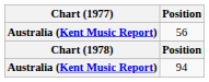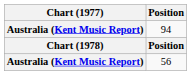 <table class="wikitable sortable plainrowheaders" style="text-align:center">
 <tr>
 <th>Chart (1977)</th>
 <th>Position</th>
 </tr>
 <tr>
 <th scope="row">Australia (<a href='#'>Kent Music Report</a>)</th>
-<td>56</td>
+<td>94</td>
 </tr>
 <tr>
 <th>Chart (1978)</th>
 <th>Position</th>
 </tr>
 <tr>
 <th scope="row">Australia (<a href='#'>Kent Music Report</a>)</th>
-<td>94</td>
+<td>56</td>
 </tr>
 </table>
